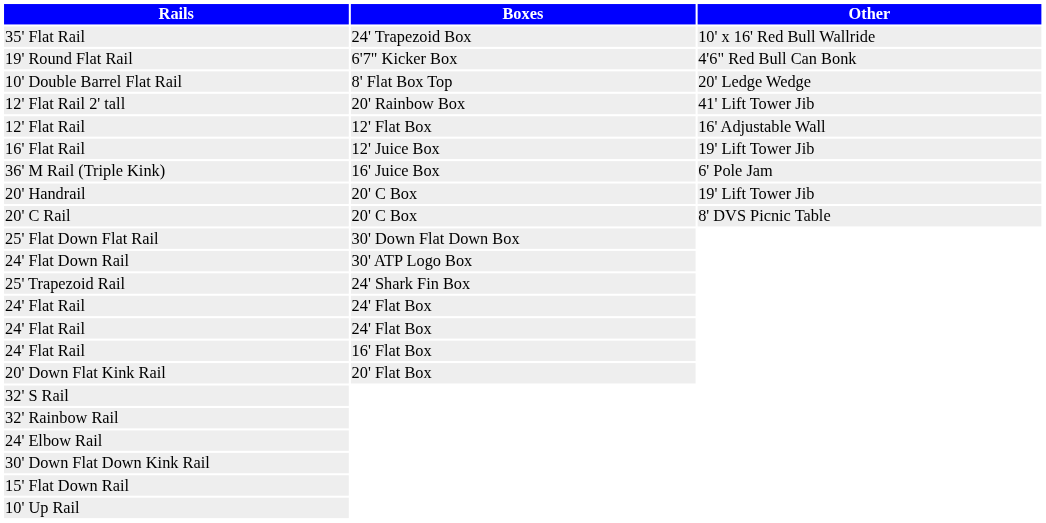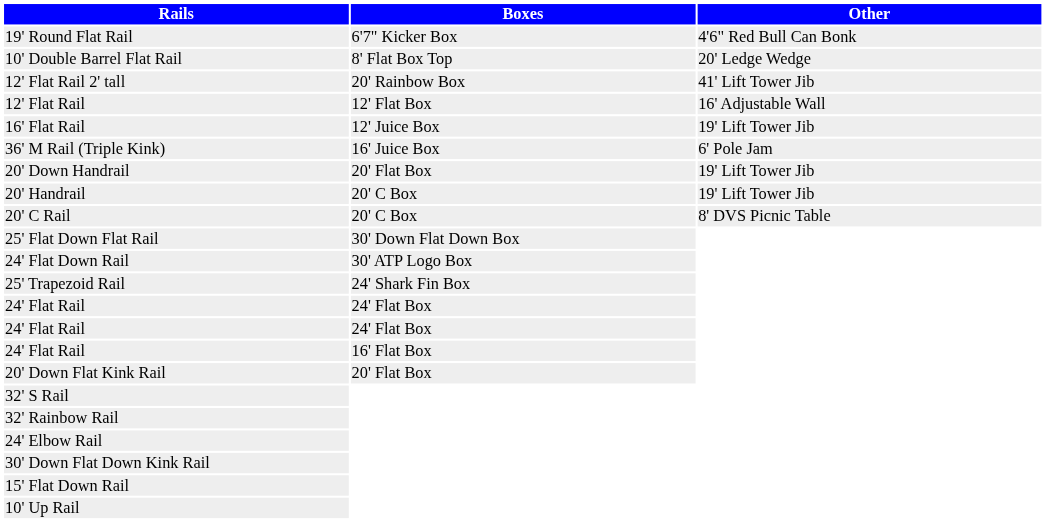 <table ->
 <tr>
 <th width=20% style="background: blue; color: white;">Rails</th>
 <th width=20% style="background: blue; color: white;">Boxes</th>
 <th width=20% style="background: blue; color: white;">Other</th>
-</tr>
-<tr style="background: #eeeeee; color: black;">
-<td>35' Flat Rail</td>
-<td>24' Trapezoid Box</td>
-<td>10' x 16' Red Bull Wallride</td>
 </tr>
 <tr style="background: #eeeeee; color: black;">
 <td>19' Round Flat Rail</td>
 <td>6'7" Kicker Box</td>
 <td>4'6" Red Bull Can Bonk</td>
 </tr>
 <tr style="background: #eeeeee; color: black;">
 <td>10' Double Barrel Flat Rail</td>
 <td>8' Flat Box Top</td>
 <td>20' Ledge Wedge</td>
 </tr>
 <tr style="background: #eeeeee; color: black;">
 <td>12' Flat Rail 2' tall</td>
 <td>20' Rainbow Box</td>
 <td>41' Lift Tower Jib</td>
 </tr>
 <tr style="background: #eeeeee; color: black;">
 <td>12' Flat Rail</td>
 <td>12' Flat Box</td>
 <td>16' Adjustable Wall</td>
 </tr>
 <tr style="background: #eeeeee; color: black;">
 <td>16' Flat Rail</td>
 <td>12' Juice Box</td>
 <td>19' Lift Tower Jib</td>
 </tr>
 <tr style="background: #eeeeee; color: black;">
 <td>36' M Rail (Triple Kink)</td>
 <td>16' Juice Box</td>
 <td>6' Pole Jam</td>
+</tr>
+<tr style="background: #eeeeee; color: black;">
+<td>20' Down Handrail</td>
+<td>20' Flat Box</td>
+<td>19' Lift Tower Jib</td>
 </tr>
 <tr style="background: #eeeeee; color: black;">
 <td>20' Handrail</td>
 <td>20' C Box</td>
 <td>19' Lift Tower Jib</td>
 </tr>
 <tr style="background: #eeeeee; color: black;">
 <td>20' C Rail</td>
 <td>20' C Box</td>
 <td>8' DVS Picnic Table</td>
 </tr>
 <tr style="background: #eeeeee; color: black;">
 <td>25' Flat Down Flat Rail</td>
 <td>30' Down Flat Down Box</td>
 </tr>
 <tr style="background: #eeeeee; color: black;">
 <td>24' Flat Down Rail</td>
 <td>30' ATP Logo Box</td>
 </tr>
 <tr style="background: #eeeeee; color: black;">
 <td>25' Trapezoid Rail</td>
 <td>24' Shark Fin Box</td>
 </tr>
 <tr style="background: #eeeeee; color: black;">
 <td>24' Flat Rail</td>
 <td>24' Flat Box</td>
 </tr>
 <tr style="background: #eeeeee; color: black;">
 <td>24' Flat Rail</td>
 <td>24' Flat Box</td>
 </tr>
 <tr style="background: #eeeeee; color: black;">
 <td>24' Flat Rail</td>
 <td>16' Flat Box</td>
 </tr>
 <tr style="background: #eeeeee; color: black;">
 <td>20' Down Flat Kink Rail</td>
 <td>20' Flat Box</td>
 </tr>
 <tr style="background: #eeeeee; color: black;">
 <td>32' S Rail</td>
 </tr>
 <tr style="background: #eeeeee; color: black;">
 <td>32' Rainbow Rail</td>
 </tr>
 <tr style="background: #eeeeee; color: black;">
 <td>24' Elbow Rail</td>
 </tr>
 <tr style="background: #eeeeee; color: black;">
 <td>30' Down Flat Down Kink Rail</td>
 </tr>
 <tr style="background: #eeeeee; color: black;">
 <td>15' Flat Down Rail</td>
 </tr>
 <tr style="background: #eeeeee; color: black;">
 <td>10' Up Rail</td>
 </tr>
 </table>
